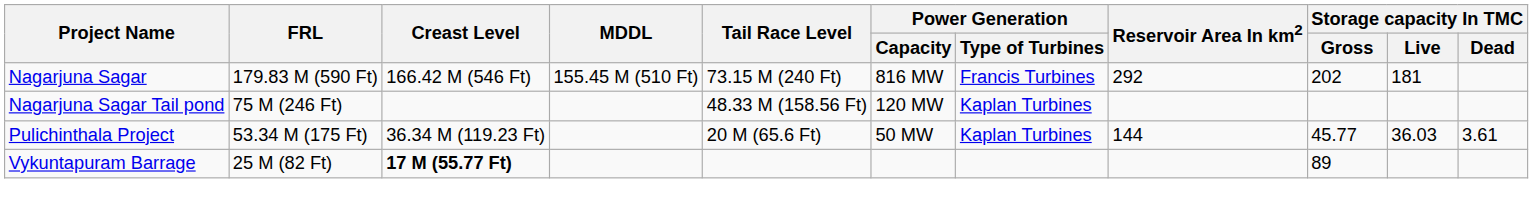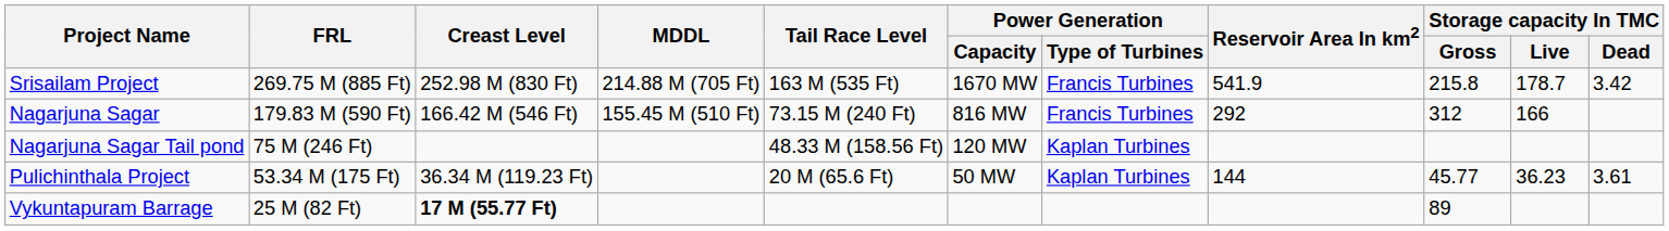 <table class="wikitable">
 <tr>
 <th rowspan="2">Project Name</th>
 <th rowspan="2">FRL</th>
 <th rowspan="2">Creast Level</th>
 <th rowspan="2">MDDL</th>
 <th rowspan="2">Tail Race Level</th>
 <th colspan="2">Power Generation</th>
 <th rowspan="2">Reservoir Area In km<sup>2</sup></th>
 <th colspan="3">Storage capacity In TMC</th>
 </tr>
 <tr>
 <th>Capacity</th>
 <th>Type of Turbines</th>
 <th>Gross</th>
 <th>Live</th>
 <th>Dead</th>
 </tr>
 <tr>
+<td><a href='#'>Srisailam Project</a></td>
+<td>269.75 M (885 Ft)</td>
+<td>252.98 M (830 Ft)</td>
+<td>214.88 M (705 Ft)</td>
+<td>163 M (535 Ft)</td>
+<td>1670 MW</td>
+<td><a href='#'>Francis Turbines</a></td>
+<td>541.9</td>
+<td>215.8</td>
+<td>178.7</td>
+<td>3.42</td>
+</tr>
+<tr>
 <td><a href='#'>Nagarjuna Sagar</a></td>
 <td>179.83 M (590 Ft)</td>
 <td>166.42 M (546 Ft)</td>
 <td>155.45 M (510 Ft)</td>
 <td>73.15 M (240 Ft)</td>
 <td>816 MW</td>
 <td><a href='#'>Francis Turbines</a></td>
 <td>292</td>
-<td>202</td>
-<td>181</td>
+<td>312</td>
+<td>166</td>
 <td></td>
 </tr>
 <tr>
 <td><a href='#'>Nagarjuna Sagar Tail pond</a></td>
 <td>75 M (246 Ft)</td>
 <td></td>
 <td></td>
 <td>48.33 M (158.56 Ft)</td>
 <td>120 MW</td>
 <td><a href='#'>Kaplan Turbines</a></td>
 <td></td>
 <td></td>
 <td></td>
 <td></td>
 </tr>
 <tr>
 <td><a href='#'>Pulichinthala Project</a></td>
 <td>53.34 M (175 Ft)</td>
 <td>36.34 M (119.23 Ft)</td>
 <td></td>
 <td>20 M (65.6 Ft)</td>
 <td>50 MW</td>
 <td><a href='#'>Kaplan Turbines</a></td>
 <td>144</td>
 <td>45.77</td>
-<td>36.03</td>
+<td>36.23</td>
 <td>3.61</td>
 </tr>
 <tr>
 <td><a href='#'>Vykuntapuram Barrage</a></td>
 <td>25 M (82 Ft)</td>
 <td><strong>17 M (55.77 Ft)</strong></td>
 <td></td>
 <td></td>
 <td></td>
 <td></td>
 <td></td>
 <td>89</td>
 <td></td>
 <td></td>
 </tr>
 </table>
